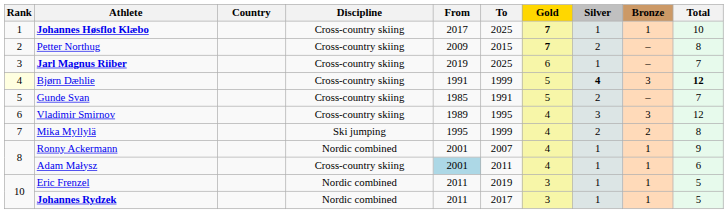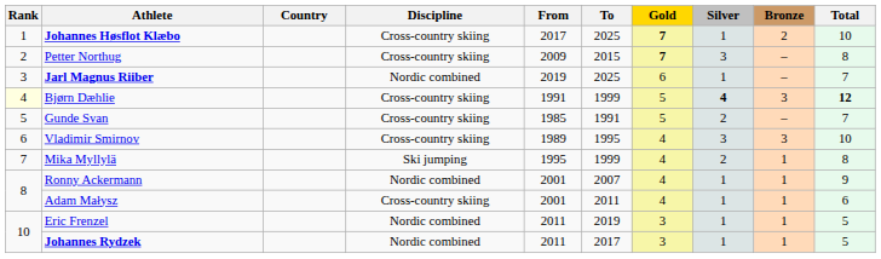 <table class="wikitable plainrowheaders" width=85% style="text-align:center">
 <tr style="background-color:#EDEDED;">
 <th class="hintergrundfarbe5" style="width:1em">Rank</th>
 <th class="hintergrundfarbe5">Athlete</th>
 <th class="hintergrundfarbe5">Country</th>
 <th class="hintergrundfarbe5">Discipline</th>
 <th class="hintergrundfarbe5">From</th>
 <th class="hintergrundfarbe5">To</th>
 <th style="background:    gold; width:7%">Gold</th>
 <th style="background:  silver; width:7%">Silver</th>
 <th style="background: #CC9966; width:7%">Bronze</th>
 <th class="hintergrundfarbe5" style="width:7%">Total</th>
 </tr>
 <tr align="center">
 <td>1</td>
 <td align="left"><strong><a href='#'>Johannes Høsflot Klæbo</a></strong></td>
 <td align="left"></td>
 <td>Cross-country skiing</td>
 <td>2017</td>
 <td>2025</td>
 <td bgcolor="#F7F6A8"><strong>7</strong></td>
 <td bgcolor="#DCE5E5">1</td>
-<td bgcolor="#FFDAB9">1</td>
+<td bgcolor="#FFDAB9">2</td>
 <td bgcolor="#E7FAEC">10</td>
 </tr>
 <tr align="center">
 <td>2</td>
 <td align="left"><a href='#'>Petter Northug</a></td>
 <td align="left"></td>
 <td>Cross-country skiing</td>
 <td>2009</td>
 <td>2015</td>
 <td bgcolor="#F7F6A8"><strong>7</strong></td>
-<td bgcolor="#DCE5E5">2</td>
+<td bgcolor="#DCE5E5">3</td>
 <td bgcolor="#FFDAB9">–</td>
 <td bgcolor="#E7FAEC">8</td>
 </tr>
 <tr align="center">
 <td>3</td>
 <td align="left"><strong><a href='#'>Jarl Magnus Riiber</a></strong></td>
 <td align="left"></td>
-<td>Cross-country skiing</td>
+<td>Nordic combined</td>
 <td>2019</td>
 <td>2025</td>
 <td bgcolor="#F7F6A8">6</td>
 <td bgcolor="#DCE5E5">1</td>
 <td bgcolor="#FFDAB9">–</td>
 <td bgcolor="#E7FAEC">7</td>
 </tr>
 <tr align="center">
 <td style="background: lightyellow;">4</td>
 <td align="left"><a href='#'>Bjørn Dæhlie</a></td>
 <td align="left"></td>
 <td>Cross-country skiing</td>
 <td>1991</td>
 <td>1999</td>
 <td bgcolor="#F7F6A8">5</td>
 <td bgcolor="#DCE5E5"><strong>4</strong></td>
 <td bgcolor="#FFDAB9">3</td>
 <td bgcolor="#E7FAEC"><strong>12</strong></td>
 </tr>
 <tr align="center">
 <td>5</td>
 <td align="left"><a href='#'>Gunde Svan</a></td>
 <td align="left"></td>
 <td>Cross-country skiing</td>
 <td>1985</td>
 <td>1991</td>
 <td bgcolor="#F7F6A8">5</td>
 <td bgcolor="#DCE5E5">2</td>
 <td bgcolor="#FFDAB9">–</td>
 <td bgcolor="#E7FAEC">7</td>
 </tr>
 <tr align="center">
 <td>6</td>
 <td align="left"><a href='#'>Vladimir Smirnov</a></td>
 <td align="left"><br></td>
 <td>Cross-country skiing</td>
 <td>1989</td>
 <td>1995</td>
 <td bgcolor="#F7F6A8">4</td>
 <td bgcolor="#DCE5E5">3</td>
 <td bgcolor="#FFDAB9">3</td>
-<td bgcolor="#E7FAEC">12</td>
+<td bgcolor="#E7FAEC">10</td>
 </tr>
 <tr align="center">
 <td>7</td>
 <td align="left"><a href='#'>Mika Myllylä</a></td>
 <td align="left"></td>
 <td>Ski jumping</td>
 <td>1995</td>
 <td>1999</td>
 <td bgcolor="#F7F6A8">4</td>
 <td bgcolor="#DCE5E5">2</td>
-<td bgcolor="#FFDAB9">2</td>
+<td bgcolor="#FFDAB9">1</td>
 <td bgcolor="#E7FAEC">8</td>
 </tr>
 <tr align="center">
 <td rowspan="2">8</td>
 <td align="left"><a href='#'>Ronny Ackermann</a></td>
 <td align="left"></td>
 <td>Nordic combined</td>
 <td>2001</td>
 <td>2007</td>
 <td bgcolor="#F7F6A8">4</td>
 <td bgcolor="#DCE5E5">1</td>
 <td bgcolor="#FFDAB9">1</td>
 <td bgcolor="#E7FAEC">9</td>
 </tr>
 <tr align="center">
 <td align="left"><a href='#'>Adam Małysz</a></td>
 <td align="left"></td>
 <td>Cross-country skiing</td>
-<td style="background: lightblue;">2001</td>
+<td>2001</td>
 <td>2011</td>
 <td bgcolor="#F7F6A8">4</td>
 <td bgcolor="#DCE5E5">1</td>
 <td bgcolor="#FFDAB9">1</td>
 <td bgcolor="#E7FAEC">6</td>
 </tr>
 <tr align="center">
 <td rowspan="2">10</td>
 <td align="left"><a href='#'>Eric Frenzel</a></td>
 <td align="left"></td>
 <td>Nordic combined</td>
 <td>2011</td>
 <td>2019</td>
 <td bgcolor="#F7F6A8">3</td>
 <td bgcolor="#DCE5E5">1</td>
 <td bgcolor="#FFDAB9">1</td>
 <td bgcolor="#E7FAEC">5</td>
 </tr>
 <tr align="center">
 <td align="left"><strong><a href='#'>Johannes Rydzek</a></strong></td>
 <td align="left"></td>
 <td>Nordic combined</td>
 <td>2011</td>
 <td>2017</td>
 <td bgcolor="#F7F6A8">3</td>
 <td bgcolor="#DCE5E5">1</td>
 <td bgcolor="#FFDAB9">1</td>
 <td bgcolor="#E7FAEC">5</td>
 </tr>
 </table>
